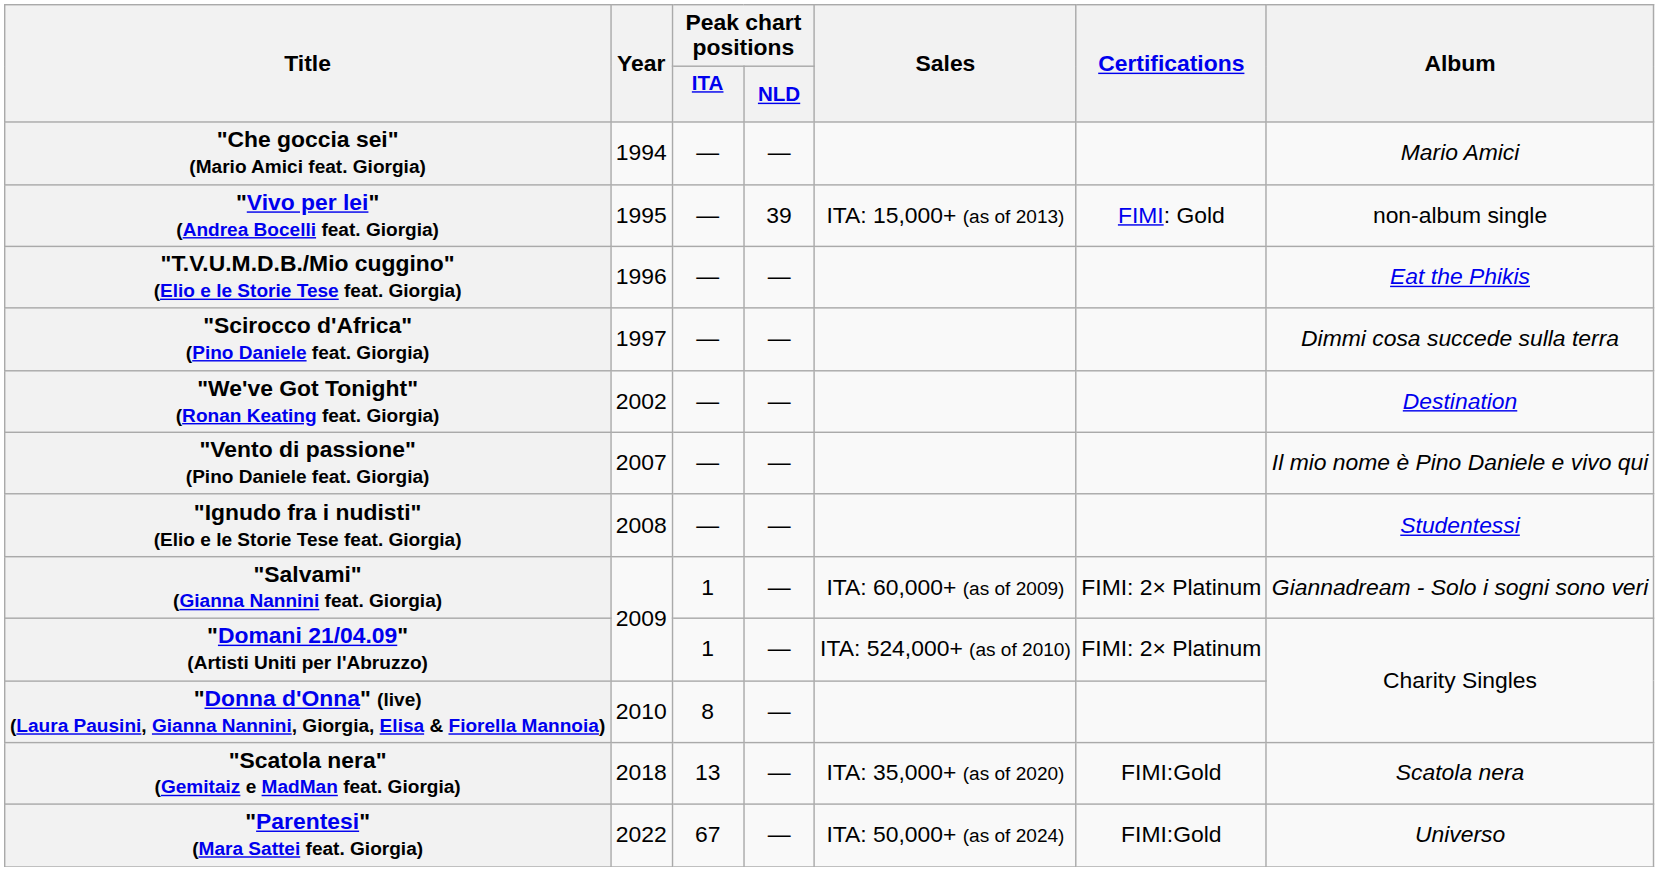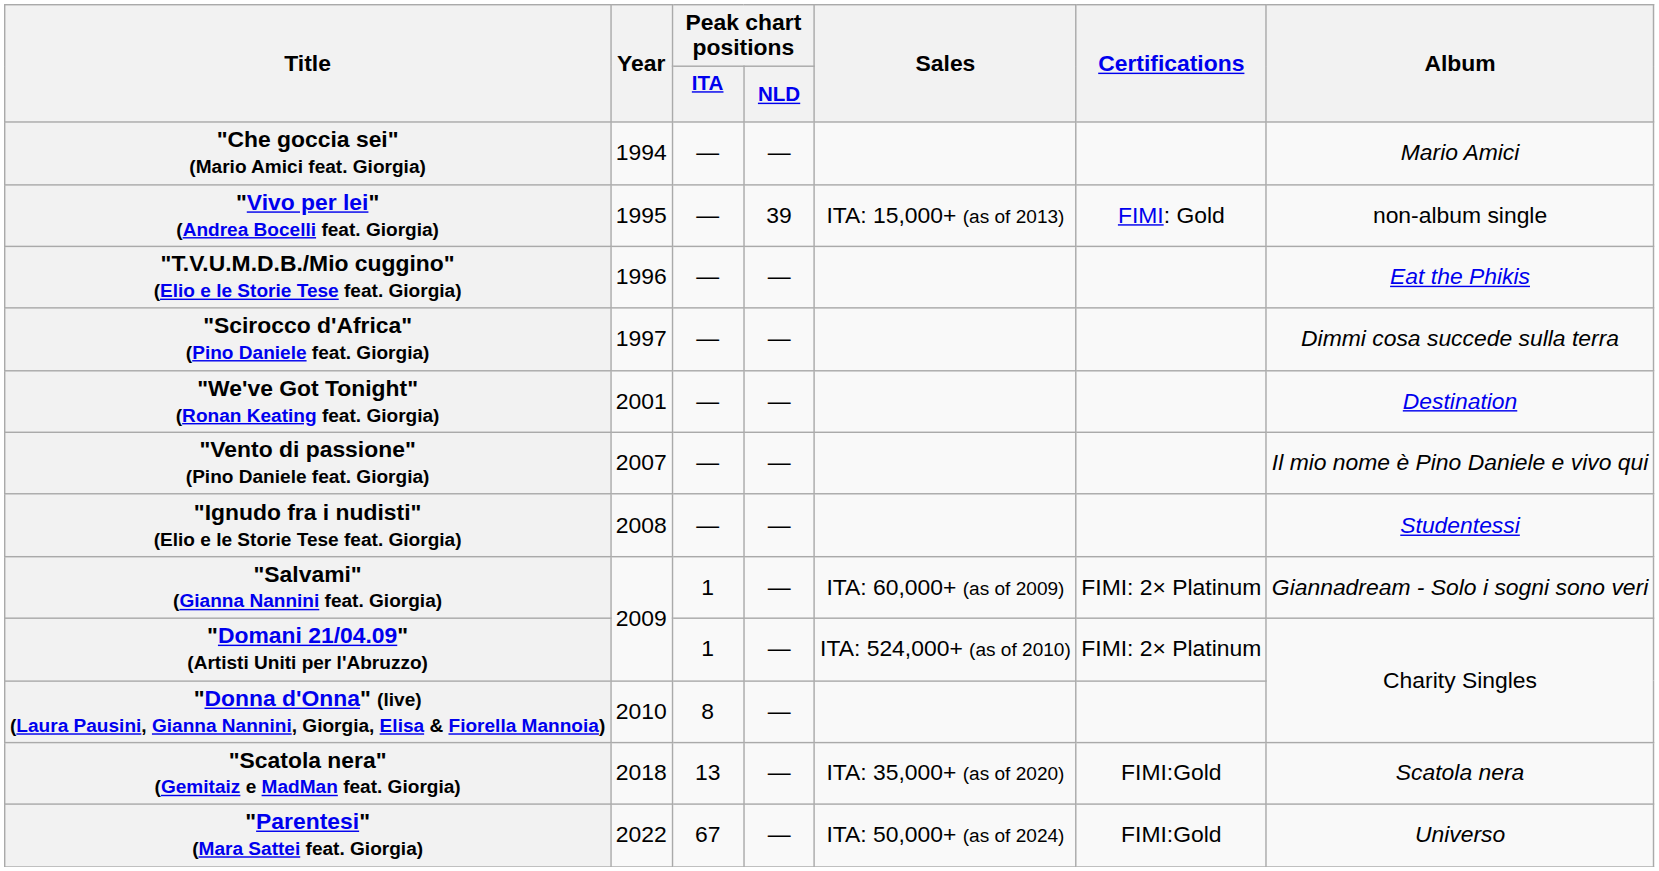 <table class="wikitable plainrowheaders" style="text-align:center;">
 <tr>
 <th scope="column" rowspan="2">Title</th>
 <th scope="column" rowspan="2">Year</th>
 <th scope="column" colspan="2">Peak chart positions</th>
 <th scope="column" rowspan="2">Sales</th>
 <th scope="column" rowspan="2"><a href='#'>Certifications</a></th>
 <th scope="col" rowspan="2">Album</th>
 </tr>
 <tr>
 <th scope="col" style="width:3em;font-size:90%;"><a href='#'>ITA</a><br><br></th>
 <th scope="col" style="width:3em;font-size:90%;"><a href='#'>NLD</a><br></th>
 </tr>
 <tr>
 <th scope="row">"Che goccia sei"<br><small>(Mario Amici feat. Giorgia)</small></th>
 <td>1994</td>
 <td>—</td>
 <td>—</td>
 <td></td>
 <td></td>
 <td><em>Mario Amici</em></td>
 </tr>
 <tr>
 <th scope="row">"<a href='#'>Vivo per lei</a>"<br><small>(<a href='#'>Andrea Bocelli</a> feat. Giorgia)</small></th>
 <td>1995</td>
 <td>—</td>
 <td>39</td>
 <td>ITA: 15,000+ <small>(as of 2013)</small></td>
 <td><a href='#'>FIMI</a>: Gold</td>
 <td>non-album single</td>
 </tr>
 <tr>
 <th scope="row">"T.V.U.M.D.B./Mio cuggino"<br><small>(<a href='#'>Elio e le Storie Tese</a> feat. Giorgia)</small></th>
 <td>1996</td>
 <td>—</td>
 <td>—</td>
 <td></td>
 <td></td>
 <td><em><a href='#'>Eat the Phikis</a></em></td>
 </tr>
 <tr>
 <th scope="row">"Scirocco d'Africa"<br><small>(<a href='#'>Pino Daniele</a> feat. Giorgia)</small></th>
 <td>1997</td>
 <td>—</td>
 <td>—</td>
 <td></td>
 <td></td>
 <td><em>Dimmi cosa succede sulla terra</em></td>
 </tr>
 <tr>
 <th scope="row">"We've Got Tonight"<br><small>(<a href='#'>Ronan Keating</a> feat. Giorgia)</small></th>
-<td>2002</td>
+<td>2001</td>
 <td>—</td>
 <td>—</td>
 <td></td>
 <td></td>
 <td><em><a href='#'>Destination</a></em></td>
 </tr>
 <tr>
 <th scope="row">"Vento di passione"<br><small>(Pino Daniele feat. Giorgia)</small></th>
 <td>2007</td>
 <td>—</td>
 <td>—</td>
 <td></td>
 <td></td>
 <td><em>Il mio nome è Pino Daniele e vivo qui</em></td>
 </tr>
 <tr>
 <th scope="row">"Ignudo fra i nudisti"<br><small>(Elio e le Storie Tese feat. Giorgia)</small></th>
 <td>2008</td>
 <td>—</td>
 <td>—</td>
 <td></td>
 <td></td>
 <td><em><a href='#'>Studentessi</a></em></td>
 </tr>
 <tr>
 <th scope="row">"Salvami"<br><small>(<a href='#'>Gianna Nannini</a> feat. Giorgia)</small></th>
 <td rowspan="2">2009</td>
 <td>1</td>
 <td>—</td>
 <td>ITA: 60,000+ <small>(as of 2009)</small></td>
 <td>FIMI: 2× Platinum</td>
 <td><em>Giannadream - Solo i sogni sono veri</em></td>
 </tr>
 <tr>
 <th scope="row">"<a href='#'>Domani 21/04.09</a>"<br><small>(Artisti Uniti per l'Abruzzo)</small></th>
 <td>1</td>
 <td>—</td>
 <td>ITA: 524,000+ <small>(as of 2010)</small></td>
 <td>FIMI: 2× Platinum</td>
 <td rowspan="2">Charity Singles</td>
 </tr>
 <tr>
 <th scope="row">"<a href='#'>Donna d'Onna</a>" <small>(live)</small><br><small>(<a href='#'>Laura Pausini</a>, <a href='#'>Gianna Nannini</a>, Giorgia, <a href='#'>Elisa</a> & <a href='#'>Fiorella Mannoia</a>)</small></th>
 <td>2010</td>
 <td>8</td>
 <td>—</td>
 <td></td>
 <td></td>
 </tr>
 <tr>
 <th scope="row">"Scatola nera"<br><small>(<a href='#'>Gemitaiz</a> e <a href='#'>MadMan</a> feat. Giorgia)</small></th>
 <td>2018</td>
 <td>13</td>
 <td>—</td>
 <td>ITA: 35,000+ <small>(as of 2020)</small></td>
 <td>FIMI:Gold</td>
 <td><em>Scatola nera</em></td>
 </tr>
 <tr>
 <th scope="row">"<a href='#'>Parentesi</a>"<br><small>(<a href='#'>Mara Sattei</a> feat. Giorgia)</small></th>
 <td>2022</td>
 <td>67</td>
 <td>—</td>
 <td>ITA: 50,000+ <small>(as of 2024)</small></td>
 <td>FIMI:Gold</td>
 <td><em>Universo</em></td>
 </tr>
 </table>
